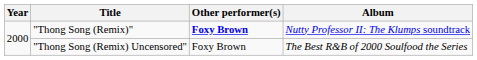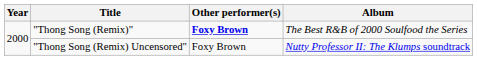 <table class="wikitable sortable">
 <tr>
 <th scope="col">Year</th>
 <th scope="col">Title</th>
 <th scope="col">Other performer(s)</th>
 <th scope="col">Album</th>
 </tr>
 <tr>
 <td rowspan="2" align="center">2000</td>
 <td>"Thong Song (Remix)"</td>
 <td><strong><a href='#'>Foxy Brown</a></strong></td>
-<td><a href='#'><em>Nutty Professor II: The Klumps</em> soundtrack</a></td>
+<td><em>The Best R&B of 2000 Soulfood the Series</em></td>
 </tr>
 <tr>
 <td>"Thong Song (Remix) Uncensored"</td>
 <td>Foxy Brown</td>
-<td><em>The Best R&B of 2000 Soulfood the Series</em></td>
+<td><a href='#'><em>Nutty Professor II: The Klumps</em> soundtrack</a></td>
 </tr>
 </table>
